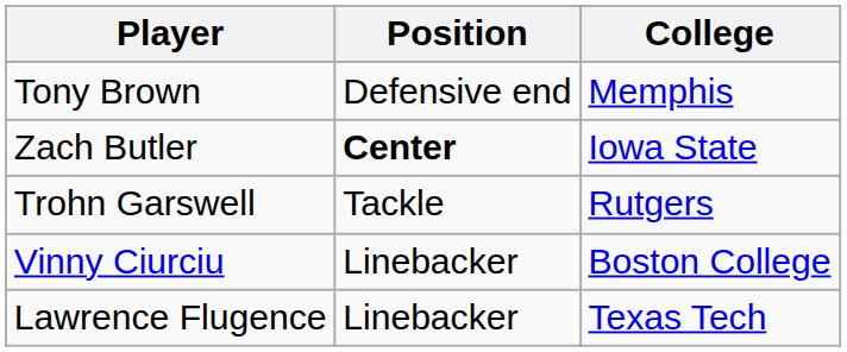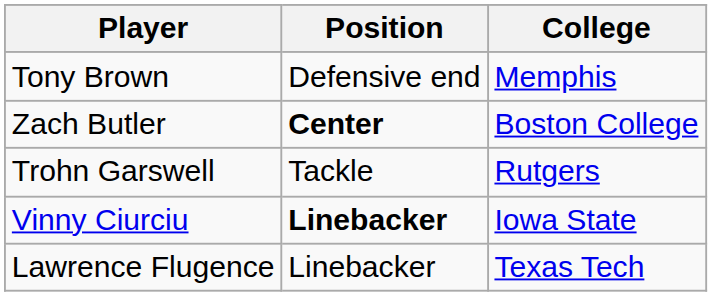 <table class="wikitable">
 <tr>
 <th>Player</th>
 <th>Position</th>
 <th>College</th>
 </tr>
 <tr>
 <td>Tony Brown</td>
 <td>Defensive end</td>
 <td><a href='#'>Memphis</a></td>
 </tr>
 <tr>
 <td>Zach Butler</td>
 <td><strong>Center</strong></td>
-<td><a href='#'>Iowa State</a></td>
+<td><a href='#'>Boston College</a></td>
 </tr>
 <tr>
 <td>Trohn Garswell</td>
 <td>Tackle</td>
 <td><a href='#'>Rutgers</a></td>
 </tr>
 <tr>
 <td><a href='#'>Vinny Ciurciu</a></td>
-<td>Linebacker</td>
-<td><a href='#'>Boston College</a></td>
+<td><strong>Linebacker</strong></td>
+<td><a href='#'>Iowa State</a></td>
 </tr>
 <tr>
 <td>Lawrence Flugence</td>
 <td>Linebacker</td>
 <td><a href='#'>Texas Tech</a></td>
 </tr>
 </table>
